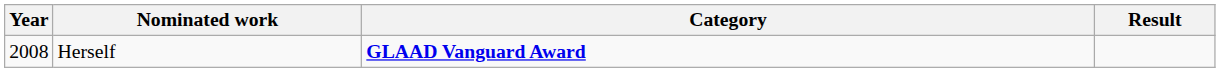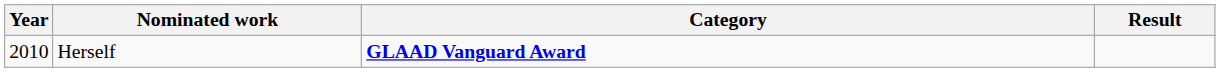 <table class=wikitable>
 <tr>
 <th width=4%>Year</th>
 <th width=25.5%>Nominated work</th>
 <th width=60.5%>Category</th>
 <th width=10%>Result</th>
 </tr>
 <tr>
-<td>2008</td>
+<td>2010</td>
 <td>Herself</td>
 <td><strong><a href='#'>GLAAD Vanguard Award</a></strong></td>
 <td></td>
 </tr>
 </table>
